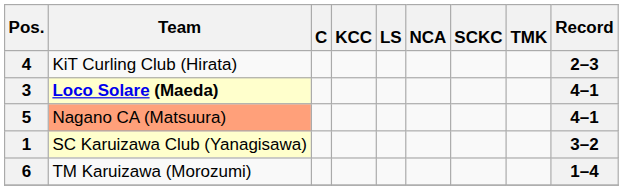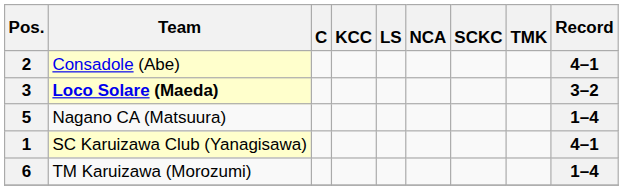 <table class="wikitable sortable nowrap" style="text-align:center; font-size:0.9em;">
 <tr>
 <th>Pos.</th>
 <th>Team</th>
 <th><br>C</th>
 <th><br>KCC</th>
 <th><br>LS</th>
 <th><br>NCA</th>
 <th><br>SCKC</th>
 <th><br>TMK</th>
 <th>Record</th>
 </tr>
 <tr>
-<th>4</th>
-<td style="text-align:left;" data-sort-value="KiT"> KiT Curling Club (Hirata)</td>
+<th>2</th>
+<td style="text-align:left; background:#ffffcc;" data-sort-value="Consadole"> <a href='#'>Consadole</a> (Abe)</td>
 <td> </td>
 <td> </td>
 <td> </td>
 <td> </td>
 <td> </td>
 <td> </td>
-<th>2–3</th>
+<th>4–1</th>
 </tr>
 <tr>
 <th>3</th>
 <td style="text-align:left; background:#ffffcc;" data-sort-value="Loco"><strong> <a href='#'>Loco Solare</a> (Maeda)</strong></td>
 <td> </td>
 <td> </td>
 <td> </td>
 <td> </td>
 <td> </td>
 <td> </td>
-<th>4–1</th>
+<th>3–2</th>
 </tr>
 <tr>
 <th>5</th>
-<td style="background: lightsalmon; text-align:left;" data-sort-value="Nagano"> Nagano CA (Matsuura)</td>
+<td style="text-align:left;" data-sort-value="Nagano"> Nagano CA (Matsuura)</td>
 <td> </td>
 <td> </td>
 <td> </td>
 <td> </td>
 <td> </td>
 <td> </td>
-<th>4–1</th>
+<th>1–4</th>
 </tr>
 <tr>
 <th>1</th>
 <td style="text-align:left; background:#ffffcc;" data-sort-value="SC"> SC Karuizawa Club (Yanagisawa)</td>
 <td> </td>
 <td> </td>
 <td> </td>
 <td> </td>
 <td> </td>
 <td> </td>
-<th>3–2</th>
+<th>4–1</th>
 </tr>
 <tr>
 <th>6</th>
 <td style="text-align:left;" data-sort-value="TM"> TM Karuizawa (Morozumi)</td>
 <td> </td>
 <td> </td>
 <td> </td>
 <td> </td>
 <td> </td>
 <td> </td>
 <th>1–4</th>
 </tr>
 <tr>
 </tr>
 </table>
